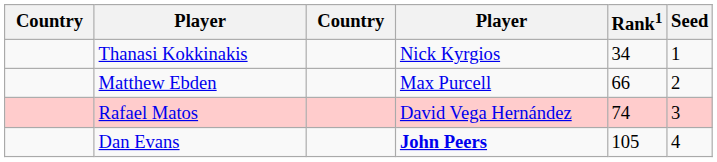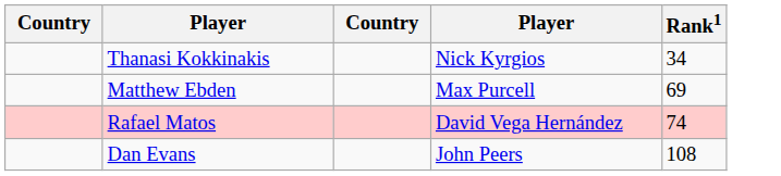 <table class="sortable wikitable">
 <tr>
 <th width="70">Country</th>
 <th width="175">Player</th>
 <th width="70">Country</th>
 <th width="175">Player</th>
 <th>Rank<sup>1</sup></th>
-<th>Seed</th>
 </tr>
 <tr>
 <td></td>
 <td><a href='#'>Thanasi Kokkinakis</a></td>
 <td></td>
 <td><a href='#'>Nick Kyrgios</a></td>
 <td>34</td>
-<td>1</td>
 </tr>
 <tr>
 <td></td>
 <td><a href='#'>Matthew Ebden</a></td>
 <td></td>
 <td><a href='#'>Max Purcell</a></td>
-<td>66</td>
-<td>2</td>
+<td>69</td>
 </tr>
 <tr style="background:#fcc;">
 <td></td>
 <td><a href='#'>Rafael Matos</a></td>
 <td></td>
 <td><a href='#'>David Vega Hernández</a></td>
 <td>74</td>
-<td>3</td>
 </tr>
 <tr>
 <td></td>
 <td><a href='#'>Dan Evans</a></td>
 <td></td>
-<td><strong><a href='#'>John Peers</a></strong></td>
-<td>105</td>
-<td>4</td>
+<td><a href='#'>John Peers</a></td>
+<td>108</td>
 </tr>
 </table>
